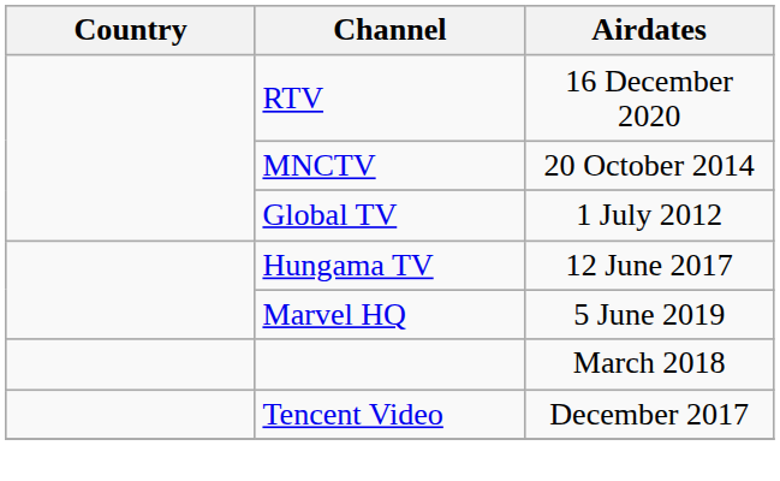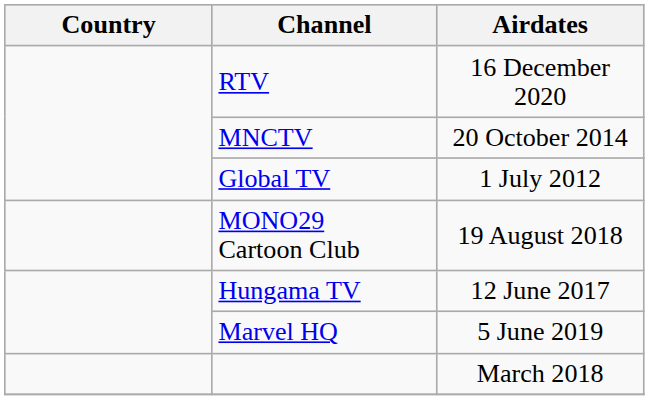 <table class=wikitable>
 <tr>
 <th width=120>Country</th>
 <th width=130>Channel</th>
 <th width=120>Airdates</th>
 </tr>
 <tr>
 <td rowspan="3"></td>
 <td><a href='#'>RTV</a></td>
 <td align="center">16 December 2020</td>
 </tr>
 <tr>
 <td><a href='#'>MNCTV</a></td>
 <td align="center">20 October 2014</td>
 </tr>
 <tr>
 <td><a href='#'>Global TV</a></td>
 <td align="center">1 July 2012</td>
 </tr>
 <tr>
+<td></td>
+<td><a href='#'>MONO29</a><br>Cartoon Club</td>
+<td align="center">19 August 2018</td>
+</tr>
+<tr>
 <td rowspan="2"></td>
 <td><a href='#'>Hungama TV</a></td>
 <td align="center">12 June 2017</td>
 </tr>
 <tr>
 <td><a href='#'>Marvel HQ</a></td>
 <td align="center">5 June 2019</td>
 </tr>
 <tr>
 <td></td>
 <td></td>
 <td align="center">March 2018</td>
 </tr>
 <tr>
-<td></td>
-<td><a href='#'>Tencent Video</a></td>
-<td align="center">December 2017</td>
-</tr>
-<tr>
 </tr>
 </table>
